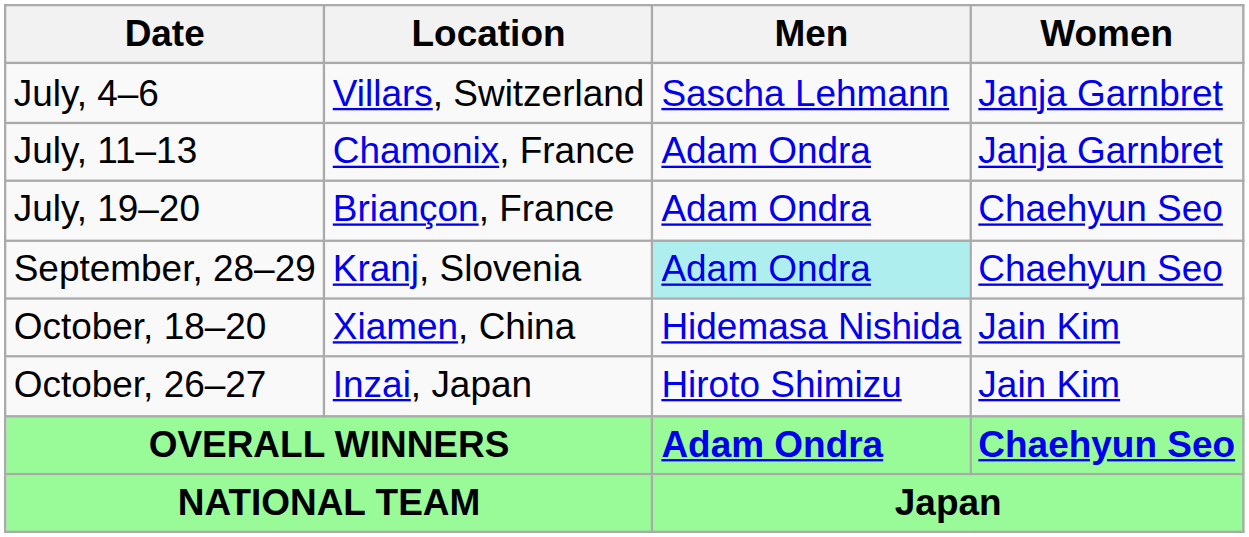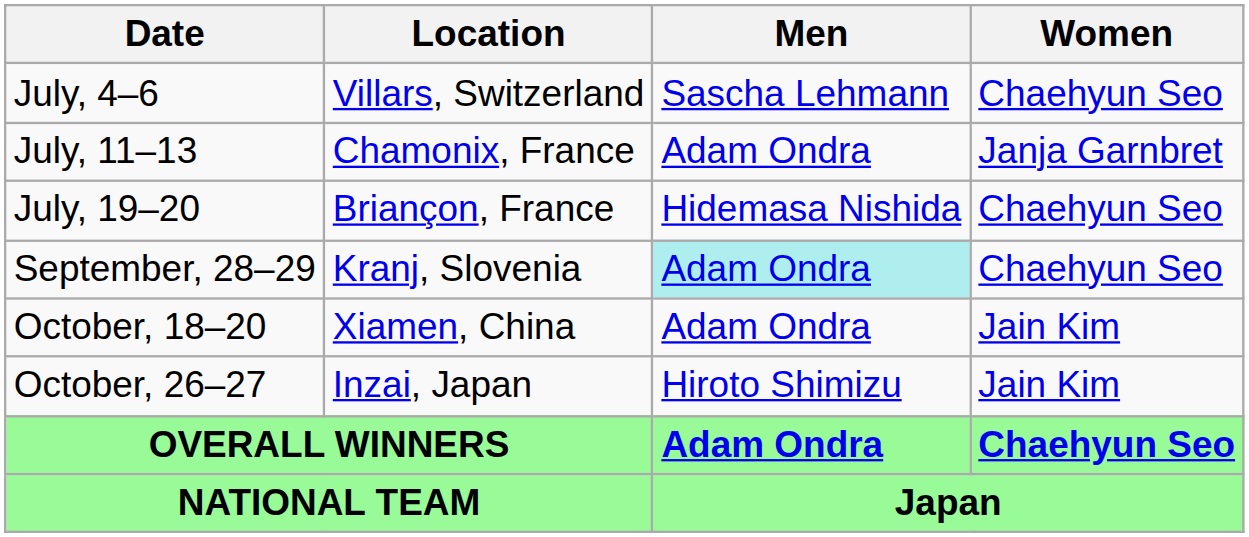 <table class="wikitable">
 <tr>
 <th>Date</th>
 <th>Location</th>
 <th>Men</th>
 <th>Women</th>
 </tr>
 <tr>
 <td>July, 4–6</td>
 <td> <a href='#'>Villars</a>, Switzerland</td>
 <td> <a href='#'>Sascha Lehmann</a></td>
-<td> <a href='#'>Janja Garnbret</a></td>
+<td> <a href='#'>Chaehyun Seo</a></td>
 </tr>
 <tr>
 <td>July, 11–13</td>
 <td> <a href='#'>Chamonix</a>, France</td>
 <td> <a href='#'>Adam Ondra</a></td>
 <td> <a href='#'>Janja Garnbret</a></td>
 </tr>
 <tr>
 <td>July, 19–20</td>
 <td> <a href='#'>Briançon</a>, France</td>
-<td> <a href='#'>Adam Ondra</a></td>
+<td> <a href='#'>Hidemasa Nishida</a></td>
 <td> <a href='#'>Chaehyun Seo</a></td>
 </tr>
 <tr>
 <td>September, 28–29</td>
 <td> <a href='#'>Kranj</a>, Slovenia</td>
 <td style="background: paleturquoise;"> <a href='#'>Adam Ondra</a></td>
 <td> <a href='#'>Chaehyun Seo</a></td>
 </tr>
 <tr>
 <td>October, 18–20</td>
 <td> <a href='#'>Xiamen</a>, China</td>
-<td> <a href='#'>Hidemasa Nishida</a></td>
+<td> <a href='#'>Adam Ondra</a></td>
 <td> <a href='#'>Jain Kim</a></td>
 </tr>
 <tr>
 <td>October, 26–27</td>
 <td> <a href='#'>Inzai</a>, Japan</td>
 <td> <a href='#'>Hiroto Shimizu</a></td>
 <td> <a href='#'>Jain Kim</a></td>
 </tr>
 <tr style="background:#98FB98">
 <td colspan="2" align="center"><strong>OVERALL WINNERS</strong></td>
 <td> <strong><a href='#'>Adam Ondra</a></strong></td>
 <td> <strong><a href='#'>Chaehyun Seo</a></strong></td>
 </tr>
 <tr style="background:#98FB98">
 <td colspan="2" align="center"><strong>NATIONAL TEAM</strong></td>
 <td colspan="2" align="center"> <strong>Japan</strong></td>
 </tr>
 </table>
